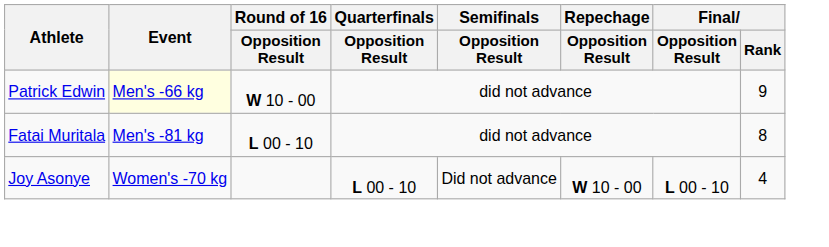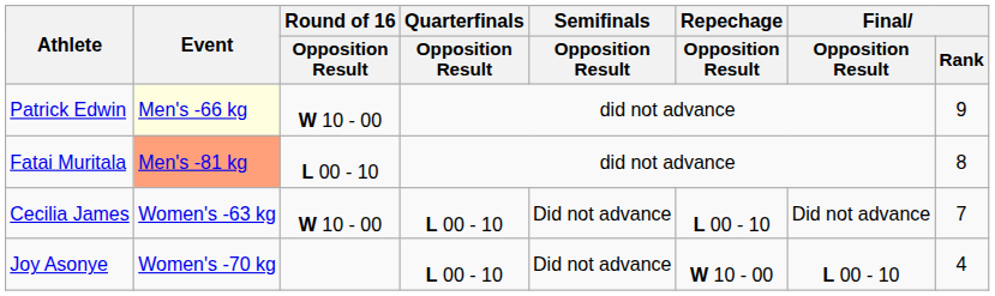 <table class="wikitable" style="font-size:90%;">
 <tr>
 <th rowspan=2>Athlete</th>
 <th rowspan=2>Event</th>
 <th>Round of 16</th>
 <th>Quarterfinals</th>
 <th>Semifinals</th>
 <th>Repechage</th>
 <th colspan=2>Final/</th>
 </tr>
 <tr style="font-size:95%">
 <th>Opposition<br>Result</th>
 <th>Opposition<br>Result</th>
 <th>Opposition<br>Result</th>
 <th>Opposition<br>Result</th>
 <th>Opposition<br>Result</th>
 <th>Rank</th>
 </tr>
 <tr align=center>
 <td align=left><a href='#'>Patrick Edwin</a></td>
 <td align=left style="background: lightyellow;"><a href='#'>Men's -66 kg</a></td>
 <td><br><strong>W</strong> 10 - 00</td>
 <td colspan=4>did not advance</td>
 <td>9</td>
 </tr>
 <tr align=center>
 <td align=left><a href='#'>Fatai Muritala</a></td>
-<td align=left><a href='#'>Men's -81 kg</a></td>
+<td align=left style="background: lightsalmon;"><a href='#'>Men's -81 kg</a></td>
 <td><br><strong>L</strong> 00 - 10</td>
 <td colspan=4>did not advance</td>
 <td>8</td>
+</tr>
+<tr align=center>
+<td align=left><a href='#'>Cecilia James</a></td>
+<td align=left><a href='#'>Women's -63 kg</a></td>
+<td><br><strong>W</strong> 10 - 00</td>
+<td><br><strong>L</strong> 00 - 10</td>
+<td>Did not advance</td>
+<td><br><strong>L</strong> 00 - 10</td>
+<td>Did not advance</td>
+<td>7</td>
 </tr>
 <tr align=center>
 <td align=left><a href='#'>Joy Asonye</a></td>
 <td align=left><a href='#'>Women's -70 kg</a></td>
 <td></td>
 <td><br><strong>L</strong> 00 - 10</td>
 <td>Did not advance</td>
 <td><br><strong>W</strong> 10 - 00</td>
 <td><br><strong>L</strong> 00 - 10</td>
 <td>4</td>
 </tr>
 </table>
